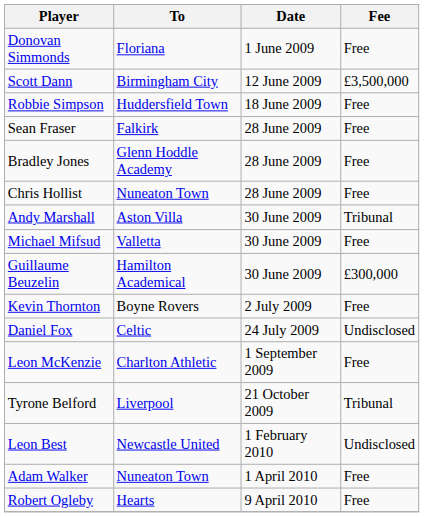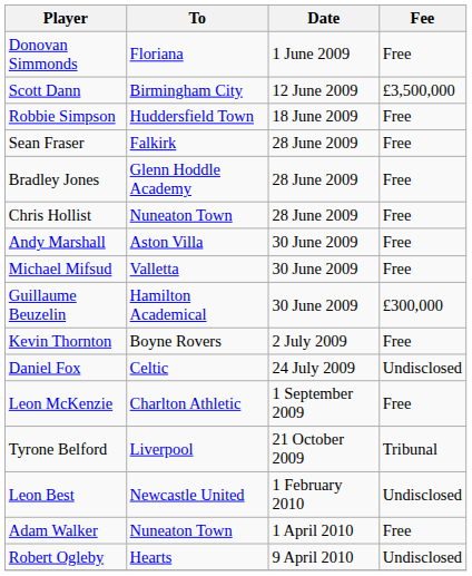 <table class="wikitable sortable" style="text-align:center; font-size:95%;width:70%; text-align:left">
 <tr>
 <th><strong>Player</strong></th>
 <th><strong>To</strong></th>
 <th><strong>Date</strong></th>
 <th><strong>Fee</strong></th>
 </tr>
 <tr --->
 <td> <a href='#'>Donovan Simmonds</a></td>
 <td><a href='#'>Floriana</a></td>
 <td>1 June 2009</td>
 <td>Free</td>
 </tr>
 <tr --->
 <td> <a href='#'>Scott Dann</a></td>
 <td><a href='#'>Birmingham City</a></td>
 <td>12 June 2009</td>
 <td>£3,500,000</td>
 </tr>
 <tr --->
 <td> <a href='#'>Robbie Simpson</a></td>
 <td><a href='#'>Huddersfield Town</a></td>
 <td>18 June 2009</td>
 <td>Free</td>
 </tr>
 <tr --->
 <td> Sean Fraser</td>
 <td><a href='#'>Falkirk</a></td>
 <td>28 June 2009</td>
 <td>Free</td>
 </tr>
 <tr --->
 <td> Bradley Jones</td>
 <td><a href='#'>Glenn Hoddle Academy</a></td>
 <td>28 June 2009</td>
 <td>Free</td>
 </tr>
 <tr --->
 <td> Chris Hollist</td>
 <td><a href='#'>Nuneaton Town</a></td>
 <td>28 June 2009</td>
 <td>Free</td>
 </tr>
 <tr --->
 <td> <a href='#'>Andy Marshall</a></td>
 <td><a href='#'>Aston Villa</a></td>
 <td>30 June 2009</td>
-<td>Tribunal</td>
+<td>Free</td>
 </tr>
 <tr --->
 <td> <a href='#'>Michael Mifsud</a></td>
 <td><a href='#'>Valletta</a></td>
 <td>30 June 2009</td>
 <td>Free</td>
 </tr>
 <tr --->
 <td> <a href='#'>Guillaume Beuzelin</a></td>
 <td><a href='#'>Hamilton Academical</a></td>
 <td>30 June 2009</td>
 <td>£300,000</td>
 </tr>
 <tr --->
 <td> <a href='#'>Kevin Thornton</a></td>
 <td>Boyne Rovers</td>
 <td>2 July 2009</td>
 <td>Free</td>
 </tr>
 <tr --->
 <td> <a href='#'>Daniel Fox</a></td>
 <td><a href='#'>Celtic</a></td>
 <td>24 July 2009</td>
 <td>Undisclosed</td>
 </tr>
 <tr --->
 <td> <a href='#'>Leon McKenzie</a></td>
 <td><a href='#'>Charlton Athletic</a></td>
 <td>1 September 2009</td>
 <td>Free</td>
 </tr>
 <tr --->
 <td> Tyrone Belford</td>
 <td><a href='#'>Liverpool</a></td>
 <td>21 October 2009</td>
 <td>Tribunal</td>
 </tr>
 <tr --->
 <td> <a href='#'>Leon Best</a></td>
 <td><a href='#'>Newcastle United</a></td>
 <td>1 February 2010</td>
 <td>Undisclosed</td>
 </tr>
 <tr --->
 <td> <a href='#'>Adam Walker</a></td>
 <td><a href='#'>Nuneaton Town</a></td>
 <td>1 April 2010</td>
 <td>Free</td>
 </tr>
 <tr --->
 <td> <a href='#'>Robert Ogleby</a></td>
 <td><a href='#'>Hearts</a></td>
 <td>9 April 2010</td>
-<td>Free</td>
+<td>Undisclosed</td>
 </tr>
 <tr --->
 </tr>
 </table>
